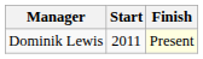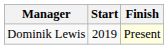 <table class="wikitable">
 <tr>
 <th>Manager</th>
 <th>Start</th>
 <th>Finish</th>
 </tr>
 <tr align="center">
 <td align="left">Dominik Lewis</td>
-<td>2011</td>
+<td>2019</td>
 <td style="background: lightyellow;">Present</td>
 </tr>
 </table>
